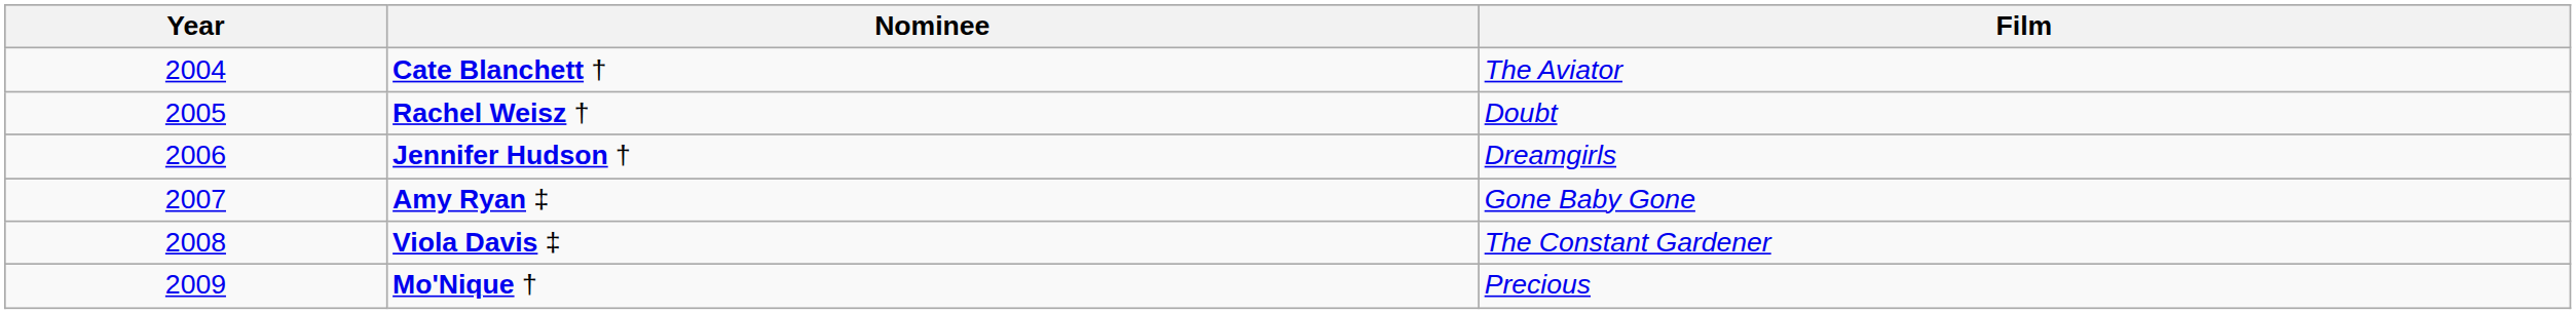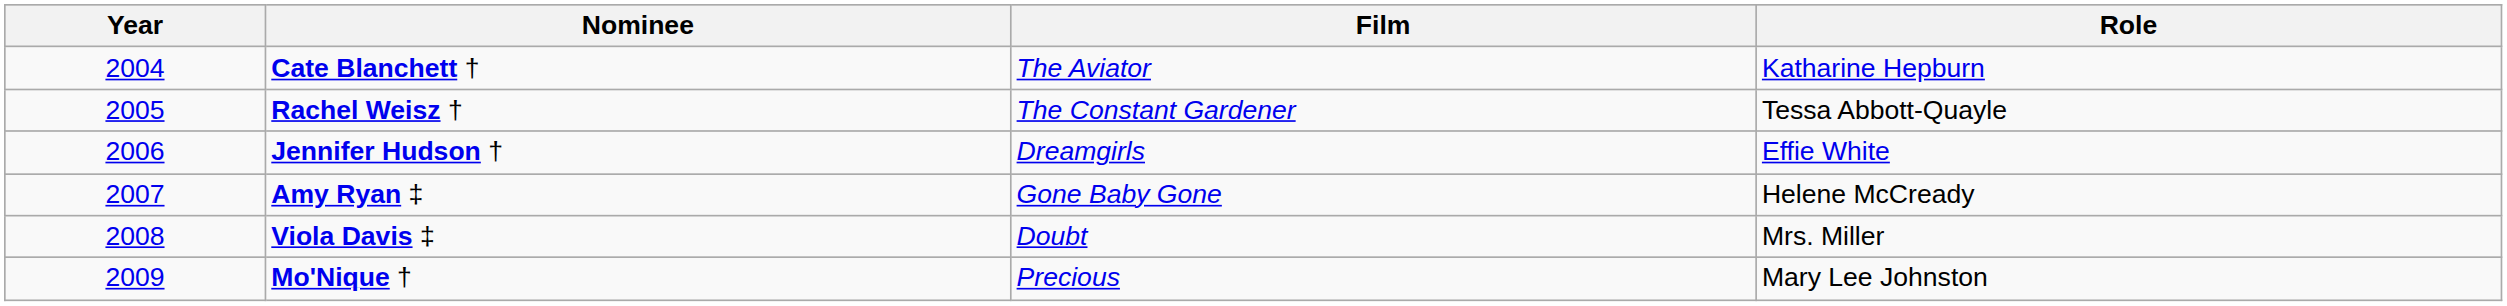 <table class="wikitable" width="95%" cellpadding="5">
 <tr>
 <th width="100"><strong>Year</strong></th>
 <th width="300"><strong>Nominee</strong></th>
 <th width="300"><strong>Film</strong></th>
+<th width="300"><strong>Role</strong></th>
 </tr>
 <tr>
 <td style="text-align:center;"><a href='#'>2004</a></td>
 <td><strong><a href='#'>Cate Blanchett</a></strong> †</td>
 <td><em><a href='#'>The Aviator</a></em></td>
+<td><a href='#'>Katharine Hepburn</a></td>
 </tr>
 <tr>
 <td style="text-align:center;"><a href='#'>2005</a></td>
 <td><strong><a href='#'>Rachel Weisz</a></strong> †</td>
-<td><em><a href='#'>Doubt</a></em></td>
+<td><em><a href='#'>The Constant Gardener</a></em></td>
+<td>Tessa Abbott-Quayle</td>
 </tr>
 <tr>
 <td style="text-align:center;"><a href='#'>2006</a></td>
 <td><strong><a href='#'>Jennifer Hudson</a></strong> †</td>
 <td><em><a href='#'>Dreamgirls</a></em></td>
+<td><a href='#'>Effie White</a></td>
 </tr>
 <tr>
 <td style="text-align:center;"><a href='#'>2007</a></td>
 <td><strong><a href='#'>Amy Ryan</a></strong> ‡</td>
 <td><em><a href='#'>Gone Baby Gone</a></em></td>
+<td>Helene McCready</td>
 </tr>
 <tr>
 <td style="text-align:center;"><a href='#'>2008</a></td>
 <td><strong><a href='#'>Viola Davis</a></strong> ‡</td>
-<td><em><a href='#'>The Constant Gardener</a></em></td>
+<td><em><a href='#'>Doubt</a></em></td>
+<td>Mrs. Miller</td>
 </tr>
 <tr>
 <td style="text-align:center;"><a href='#'>2009</a></td>
 <td><strong><a href='#'>Mo'Nique</a></strong> †</td>
 <td><em><a href='#'>Precious</a></em></td>
+<td>Mary Lee Johnston</td>
 </tr>
 </table>
